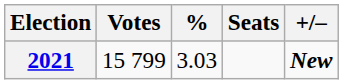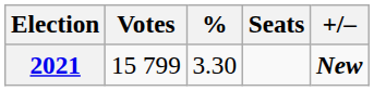 <table class="wikitable" style="text-align: right;">
 <tr>
 <th>Election</th>
 <th>Votes</th>
 <th>%</th>
 <th>Seats</th>
 <th>+/–</th>
 </tr>
 <tr>
 <th><a href='#'>2021</a></th>
 <td>15 799</td>
-<td>3.03</td>
+<td>3.30</td>
 <td></td>
 <td><strong><em>New</em></strong></td>
 </tr>
 </table>
